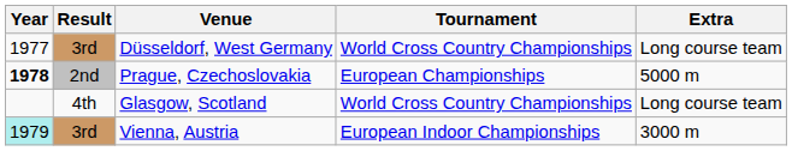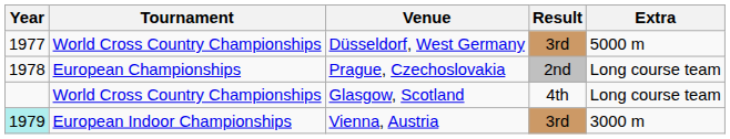 <table class="wikitable" style="font-size: 95%;">
 <tr>
 <th>Year</th>
+<th>Tournament</th>
+<th>Venue</th>
 <th>Result</th>
-<th>Venue</th>
-<th>Tournament</th>
 <th>Extra</th>
 </tr>
 <tr>
 <td>1977</td>
+<td><a href='#'>World Cross Country Championships</a></td>
+<td><a href='#'>Düsseldorf</a>, <a href='#'>West Germany</a></td>
 <td bgcolor="cc9966" align="center">3rd</td>
-<td><a href='#'>Düsseldorf</a>, <a href='#'>West Germany</a></td>
-<td><a href='#'>World Cross Country Championships</a></td>
+<td>5000 m</td>
+</tr>
+<tr>
+<td>1978</td>
+<td><a href='#'>European Championships</a></td>
+<td><a href='#'>Prague</a>, <a href='#'>Czechoslovakia</a></td>
+<td bgcolor="silver" align="center">2nd</td>
 <td>Long course team</td>
 </tr>
 <tr>
-<td><strong>1978</strong></td>
-<td bgcolor="silver" align="center">2nd</td>
-<td><a href='#'>Prague</a>, <a href='#'>Czechoslovakia</a></td>
-<td><a href='#'>European Championships</a></td>
-<td>5000 m</td>
-</tr>
-<tr>
 <td></td>
+<td><a href='#'>World Cross Country Championships</a></td>
+<td><a href='#'>Glasgow</a>, <a href='#'>Scotland</a></td>
 <td align="center">4th</td>
-<td><a href='#'>Glasgow</a>, <a href='#'>Scotland</a></td>
-<td><a href='#'>World Cross Country Championships</a></td>
 <td>Long course team</td>
 </tr>
 <tr>
 <td style="background: paleturquoise;">1979</td>
+<td><a href='#'>European Indoor Championships</a></td>
+<td><a href='#'>Vienna</a>, <a href='#'>Austria</a></td>
 <td bgcolor="cc9966" align="center">3rd</td>
-<td><a href='#'>Vienna</a>, <a href='#'>Austria</a></td>
-<td><a href='#'>European Indoor Championships</a></td>
 <td>3000 m</td>
 </tr>
 </table>
